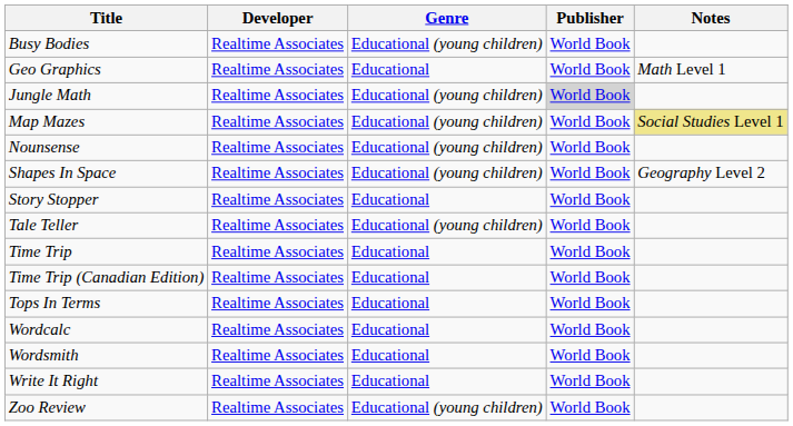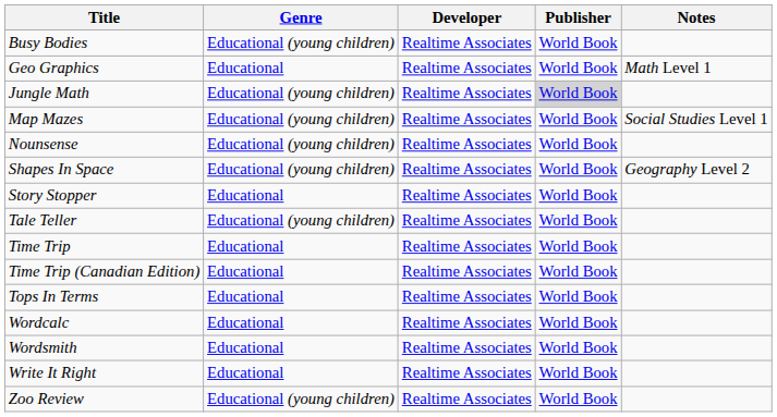 <table class="wikitable sortable" style="text-align:left;">
 <tr>
 <th>Title</th>
+<th><a href='#'>Genre</a></th>
 <th>Developer</th>
-<th><a href='#'>Genre</a></th>
 <th>Publisher</th>
 <th>Notes</th>
 </tr>
 <tr>
 <td scope="row"><em>Busy Bodies</em></td>
+<td><a href='#'>Educational</a> <em>(young children)</em></td>
 <td><a href='#'>Realtime Associates</a></td>
-<td><a href='#'>Educational</a> <em>(young children)</em></td>
 <td><a href='#'>World Book</a></td>
 <td></td>
 </tr>
 <tr>
 <td scope="row"><em>Geo Graphics</em></td>
+<td><a href='#'>Educational</a></td>
 <td><a href='#'>Realtime Associates</a></td>
-<td><a href='#'>Educational</a></td>
 <td><a href='#'>World Book</a></td>
 <td><em>Math</em> Level 1</td>
 </tr>
 <tr>
 <td scope="row"><em>Jungle Math</em></td>
+<td><a href='#'>Educational</a> <em>(young children)</em></td>
 <td><a href='#'>Realtime Associates</a></td>
-<td><a href='#'>Educational</a> <em>(young children)</em></td>
 <td style="background: lightgrey;"><a href='#'>World Book</a></td>
 <td></td>
 </tr>
 <tr>
 <td scope="row"><em>Map Mazes</em></td>
+<td><a href='#'>Educational</a> <em>(young children)</em></td>
 <td><a href='#'>Realtime Associates</a></td>
-<td><a href='#'>Educational</a> <em>(young children)</em></td>
 <td><a href='#'>World Book</a></td>
-<td style="background: khaki;"><em>Social Studies</em> Level 1</td>
+<td><em>Social Studies</em> Level 1</td>
 </tr>
 <tr>
 <td scope="row"><em>Nounsense</em></td>
+<td><a href='#'>Educational</a> <em>(young children)</em></td>
 <td><a href='#'>Realtime Associates</a></td>
-<td><a href='#'>Educational</a> <em>(young children)</em></td>
 <td><a href='#'>World Book</a></td>
 <td></td>
 </tr>
 <tr>
 <td scope="row"><em>Shapes In Space</em></td>
+<td><a href='#'>Educational</a> <em>(young children)</em></td>
 <td><a href='#'>Realtime Associates</a></td>
-<td><a href='#'>Educational</a> <em>(young children)</em></td>
 <td><a href='#'>World Book</a></td>
 <td><em>Geography</em> Level 2</td>
 </tr>
 <tr>
 <td scope="row"><em>Story Stopper</em></td>
+<td><a href='#'>Educational</a></td>
 <td><a href='#'>Realtime Associates</a></td>
-<td><a href='#'>Educational</a></td>
 <td><a href='#'>World Book</a></td>
 <td></td>
 </tr>
 <tr>
 <td scope="row"><em>Tale Teller</em></td>
+<td><a href='#'>Educational</a> <em>(young children)</em></td>
 <td><a href='#'>Realtime Associates</a></td>
-<td><a href='#'>Educational</a> <em>(young children)</em></td>
 <td><a href='#'>World Book</a></td>
 <td></td>
 </tr>
 <tr>
 <td scope="row"><em>Time Trip</em></td>
+<td style="text-align:left;"><a href='#'>Educational</a></td>
 <td><a href='#'>Realtime Associates</a></td>
-<td style="text-align:left;"><a href='#'>Educational</a></td>
 <td><a href='#'>World Book</a></td>
 <td></td>
 </tr>
 <tr>
 <td><em>Time Trip (Canadian Edition)</em></td>
+<td><a href='#'>Educational</a></td>
 <td><a href='#'>Realtime Associates</a></td>
-<td><a href='#'>Educational</a></td>
 <td><a href='#'>World Book</a></td>
 <td></td>
 </tr>
 <tr>
 <td scope="row"><em>Tops In Terms</em></td>
+<td><a href='#'>Educational</a></td>
 <td><a href='#'>Realtime Associates</a></td>
-<td><a href='#'>Educational</a></td>
 <td><a href='#'>World Book</a></td>
 <td></td>
 </tr>
 <tr>
 <td scope="row"><em>Wordcalc</em></td>
+<td><a href='#'>Educational</a></td>
 <td><a href='#'>Realtime Associates</a></td>
-<td><a href='#'>Educational</a></td>
 <td><a href='#'>World Book</a></td>
 <td></td>
 </tr>
 <tr>
 <td scope="row"><em>Wordsmith</em></td>
+<td><a href='#'>Educational</a></td>
 <td><a href='#'>Realtime Associates</a></td>
-<td><a href='#'>Educational</a></td>
 <td><a href='#'>World Book</a></td>
 <td></td>
 </tr>
 <tr>
 <td scope="row"><em>Write It Right</em></td>
+<td><a href='#'>Educational</a></td>
 <td><a href='#'>Realtime Associates</a></td>
-<td><a href='#'>Educational</a></td>
 <td><a href='#'>World Book</a></td>
 <td></td>
 </tr>
 <tr>
 <td scope="row"><em>Zoo Review</em></td>
+<td><a href='#'>Educational</a> <em>(young children)</em></td>
 <td><a href='#'>Realtime Associates</a></td>
-<td><a href='#'>Educational</a> <em>(young children)</em></td>
 <td><a href='#'>World Book</a></td>
 <td></td>
 </tr>
 </table>
